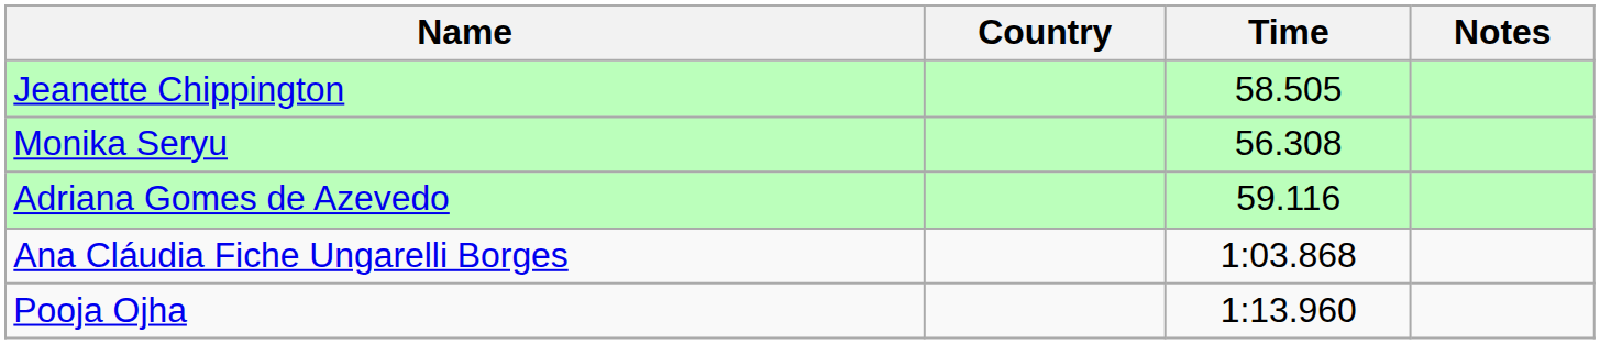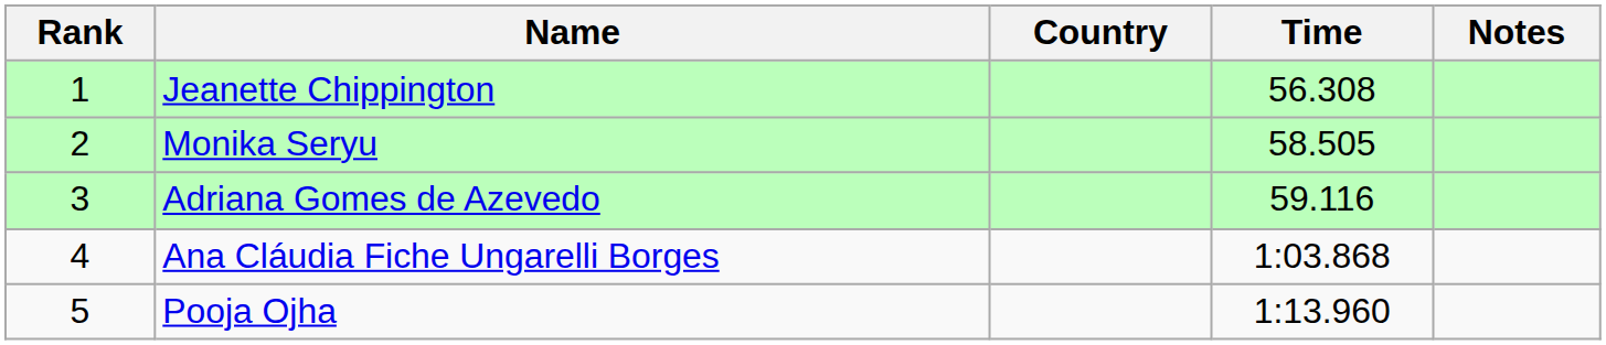 <table class="wikitable" style="text-align:center;width: 57.5%">
 <tr>
+<th>Rank</th>
 <th>Name</th>
 <th>Country</th>
 <th>Time</th>
 <th>Notes</th>
 </tr>
 <tr bgcolor=bbffbb>
+<td>1</td>
 <td align="left"><a href='#'>Jeanette Chippington</a></td>
+<td align="left"></td>
+<td>56.308</td>
+<td></td>
+</tr>
+<tr bgcolor=bbffbb>
+<td>2</td>
+<td align="left"><a href='#'>Monika Seryu</a></td>
 <td align="left"></td>
 <td>58.505</td>
 <td></td>
 </tr>
 <tr bgcolor=bbffbb>
-<td align="left"><a href='#'>Monika Seryu</a></td>
-<td align="left"></td>
-<td>56.308</td>
-<td></td>
-</tr>
-<tr bgcolor=bbffbb>
+<td>3</td>
 <td align="left"><a href='#'>Adriana Gomes de Azevedo</a></td>
 <td align="left"></td>
 <td>59.116</td>
 <td></td>
 </tr>
 <tr>
+<td>4</td>
 <td align="left"><a href='#'>Ana Cláudia Fiche Ungarelli Borges</a></td>
 <td align="left"></td>
 <td>1:03.868</td>
 <td></td>
 </tr>
 <tr>
+<td>5</td>
 <td align="left"><a href='#'>Pooja Ojha</a></td>
 <td align="left"></td>
 <td>1:13.960</td>
 <td></td>
 </tr>
 </table>
